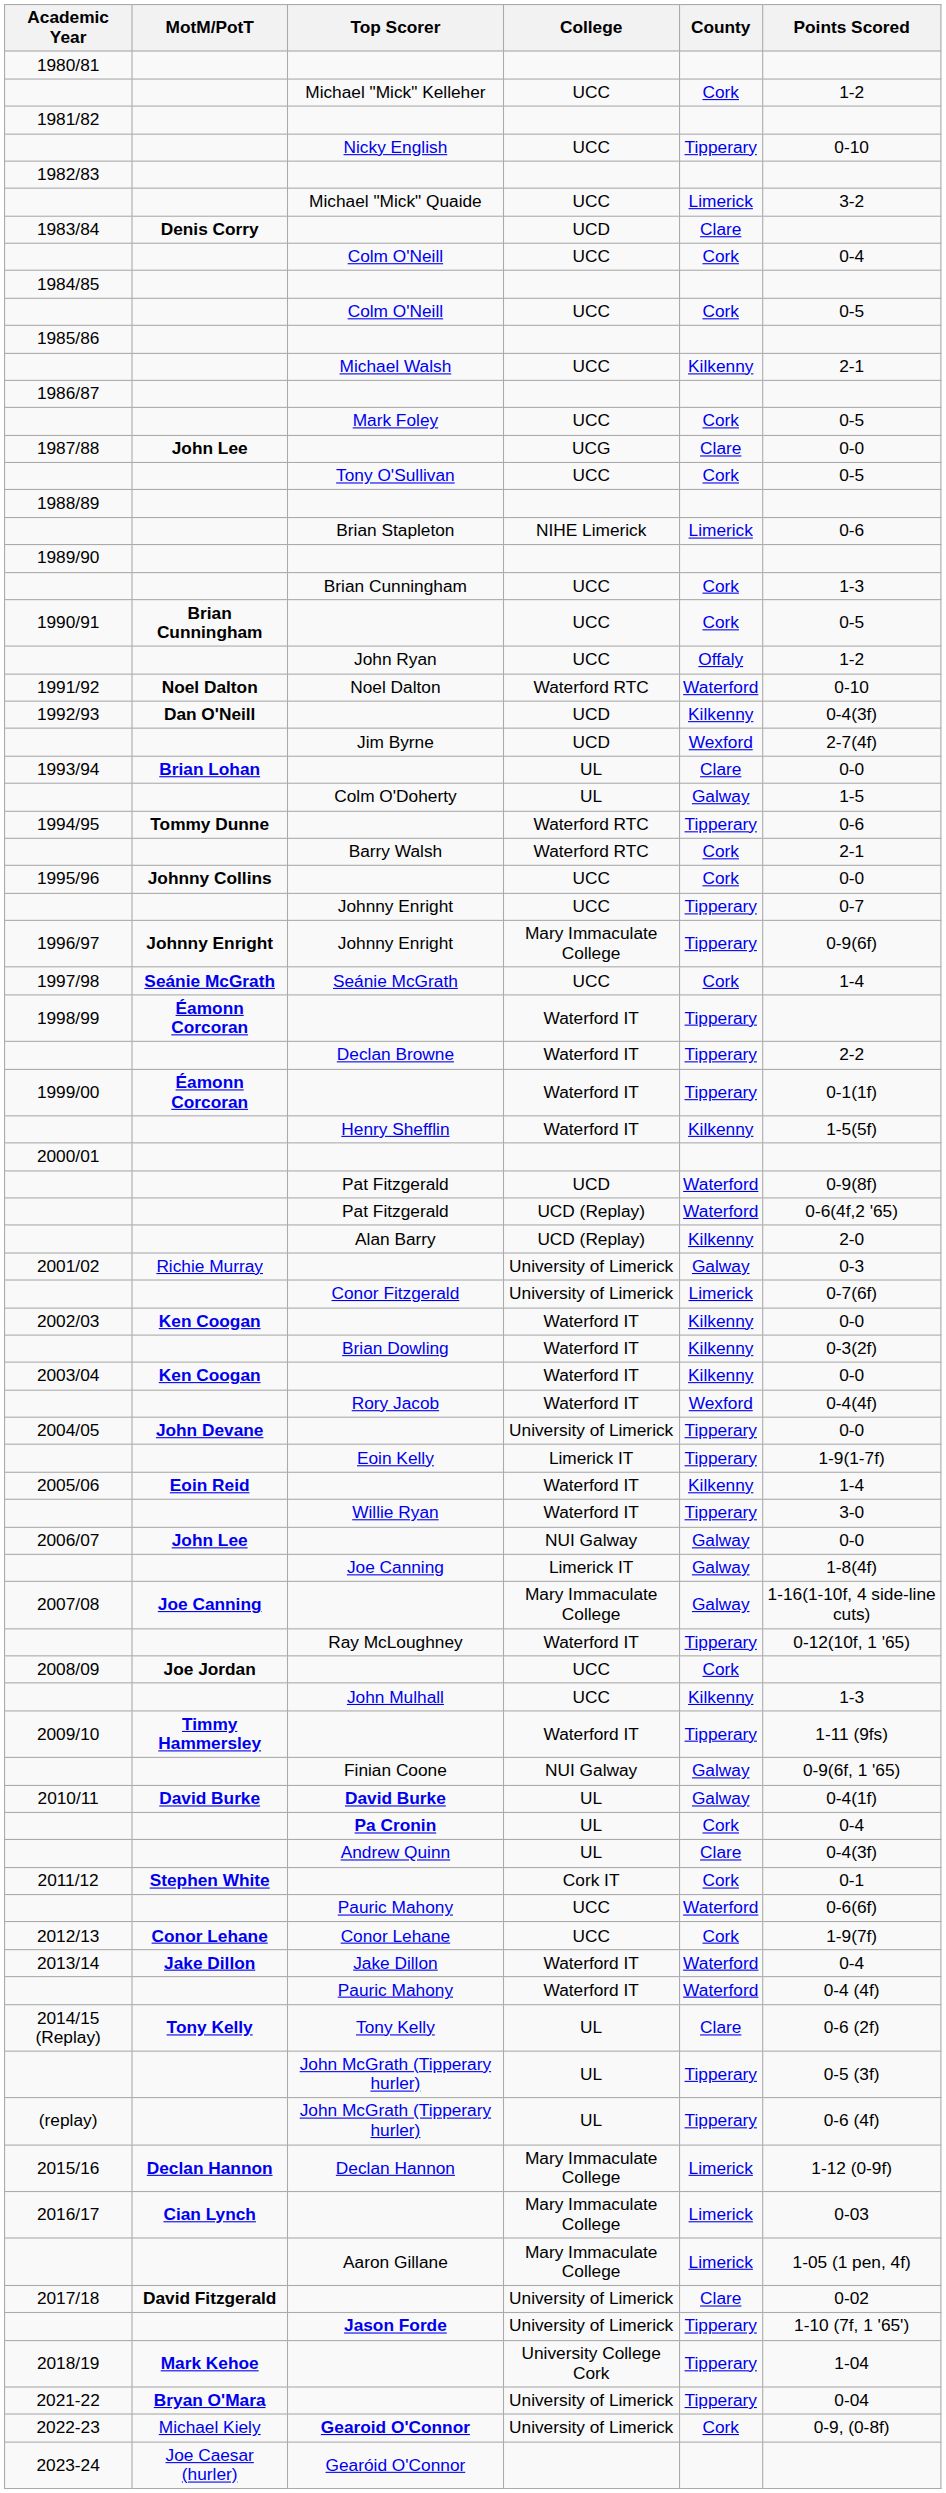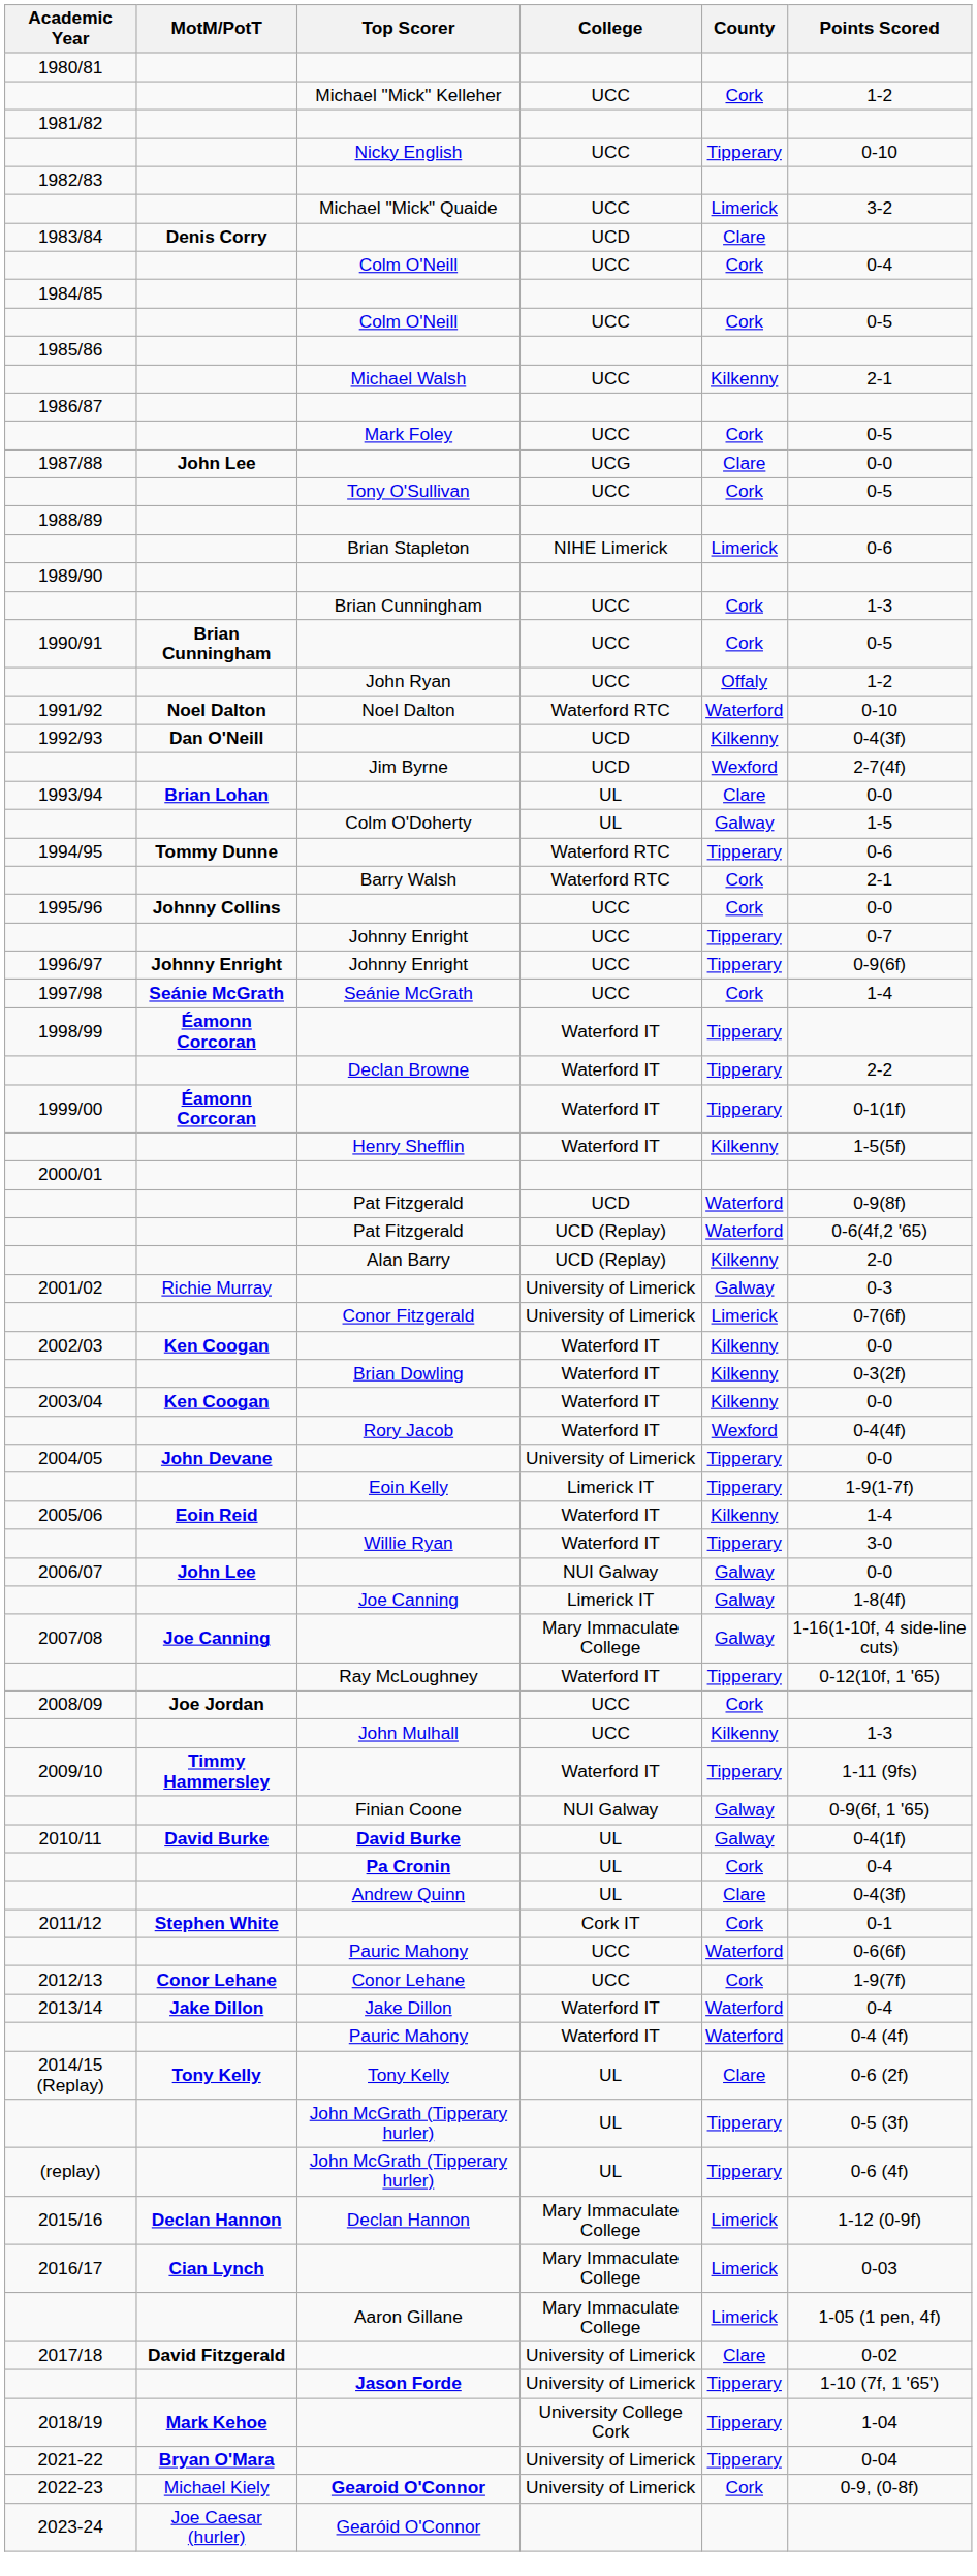 <table class="wikitable">
 <tr style="background:#efefef">
 <th>Academic Year</th>
 <th>MotM/PotT</th>
 <th>Top Scorer</th>
 <th>College</th>
 <th>County</th>
 <th>Points Scored</th>
 </tr>
 <tr align="center">
 <td>1980/81</td>
 <td></td>
 <td></td>
 <td></td>
 <td></td>
 <td></td>
 </tr>
 <tr align="center">
 <td></td>
 <td></td>
 <td>Michael "Mick" Kelleher</td>
 <td>UCC</td>
 <td><a href='#'>Cork</a></td>
 <td>1-2</td>
 </tr>
 <tr align="center">
 <td>1981/82</td>
 <td></td>
 <td></td>
 <td></td>
 <td></td>
 <td></td>
 </tr>
 <tr align="center">
 <td></td>
 <td></td>
 <td><a href='#'>Nicky English</a></td>
 <td>UCC</td>
 <td><a href='#'>Tipperary</a></td>
 <td>0-10</td>
 </tr>
 <tr align="center">
 <td>1982/83</td>
 <td></td>
 <td></td>
 <td></td>
 <td></td>
 <td></td>
 </tr>
 <tr align="center">
 <td></td>
 <td></td>
 <td>Michael "Mick" Quaide</td>
 <td>UCC</td>
 <td><a href='#'>Limerick</a></td>
 <td>3-2</td>
 </tr>
 <tr align="center">
 <td>1983/84</td>
 <td><strong>Denis Corry</strong></td>
 <td></td>
 <td>UCD</td>
 <td><a href='#'>Clare</a></td>
 <td></td>
 </tr>
 <tr align="center">
 <td></td>
 <td></td>
 <td><a href='#'>Colm O'Neill</a></td>
 <td>UCC</td>
 <td><a href='#'>Cork</a></td>
 <td>0-4</td>
 </tr>
 <tr align="center">
 <td>1984/85</td>
 <td></td>
 <td></td>
 <td></td>
 <td></td>
 <td></td>
 </tr>
 <tr align="center">
 <td></td>
 <td></td>
 <td><a href='#'>Colm O'Neill</a></td>
 <td>UCC</td>
 <td><a href='#'>Cork</a></td>
 <td>0-5</td>
 </tr>
 <tr align="center">
 <td>1985/86</td>
 <td></td>
 <td></td>
 <td></td>
 <td></td>
 <td></td>
 </tr>
 <tr align="center">
 <td></td>
 <td></td>
 <td><a href='#'>Michael Walsh</a></td>
 <td>UCC</td>
 <td><a href='#'>Kilkenny</a></td>
 <td>2-1</td>
 </tr>
 <tr align="center">
 <td>1986/87</td>
 <td></td>
 <td></td>
 <td></td>
 <td></td>
 <td></td>
 </tr>
 <tr align="center">
 <td></td>
 <td></td>
 <td><a href='#'>Mark Foley</a></td>
 <td>UCC</td>
 <td><a href='#'>Cork</a></td>
 <td>0-5</td>
 </tr>
 <tr align="center">
 <td>1987/88</td>
 <td><strong>John Lee</strong></td>
 <td></td>
 <td>UCG</td>
 <td><a href='#'>Clare</a></td>
 <td>0-0</td>
 </tr>
 <tr align="center">
 <td></td>
 <td></td>
 <td><a href='#'>Tony O'Sullivan</a></td>
 <td>UCC</td>
 <td><a href='#'>Cork</a></td>
 <td>0-5</td>
 </tr>
 <tr align="center">
 <td>1988/89</td>
 <td></td>
 <td></td>
 <td></td>
 <td></td>
 <td></td>
 </tr>
 <tr align="center">
 <td></td>
 <td></td>
 <td>Brian Stapleton</td>
 <td>NIHE Limerick</td>
 <td><a href='#'>Limerick</a></td>
 <td>0-6</td>
 </tr>
 <tr align="center">
 <td>1989/90</td>
 <td></td>
 <td></td>
 <td></td>
 <td></td>
 <td></td>
 </tr>
 <tr align="center">
 <td></td>
 <td></td>
 <td>Brian Cunningham</td>
 <td>UCC</td>
 <td><a href='#'>Cork</a></td>
 <td>1-3</td>
 </tr>
 <tr align="center">
 <td>1990/91</td>
 <td><strong>Brian Cunningham</strong></td>
 <td></td>
 <td>UCC</td>
 <td><a href='#'>Cork</a></td>
 <td>0-5</td>
 </tr>
 <tr align="center">
 <td></td>
 <td></td>
 <td>John Ryan</td>
 <td>UCC</td>
 <td><a href='#'>Offaly</a></td>
 <td>1-2</td>
 </tr>
 <tr align="center">
 <td>1991/92</td>
 <td><strong>Noel Dalton</strong></td>
 <td>Noel Dalton</td>
 <td>Waterford RTC</td>
 <td><a href='#'>Waterford</a></td>
 <td>0-10</td>
 </tr>
 <tr align="center">
 <td>1992/93</td>
 <td><strong>Dan O'Neill</strong></td>
 <td></td>
 <td>UCD</td>
 <td><a href='#'>Kilkenny</a></td>
 <td>0-4(3f)</td>
 </tr>
 <tr align="center">
 <td></td>
 <td></td>
 <td>Jim Byrne</td>
 <td>UCD</td>
 <td><a href='#'>Wexford</a></td>
 <td>2-7(4f)</td>
 </tr>
 <tr align="center">
 <td>1993/94</td>
 <td><strong><a href='#'>Brian Lohan</a></strong></td>
 <td></td>
 <td>UL</td>
 <td><a href='#'>Clare</a></td>
 <td>0-0</td>
 </tr>
 <tr align="center">
 <td></td>
 <td></td>
 <td>Colm O'Doherty</td>
 <td>UL</td>
 <td><a href='#'>Galway</a></td>
 <td>1-5</td>
 </tr>
 <tr align="center">
 <td>1994/95</td>
 <td><strong>Tommy Dunne</strong></td>
 <td></td>
 <td>Waterford RTC</td>
 <td><a href='#'>Tipperary</a></td>
 <td>0-6</td>
 </tr>
 <tr align="center">
 <td></td>
 <td></td>
 <td>Barry Walsh</td>
 <td>Waterford RTC</td>
 <td><a href='#'>Cork</a></td>
 <td>2-1</td>
 </tr>
 <tr align="center">
 <td>1995/96</td>
 <td><strong>Johnny Collins</strong></td>
 <td></td>
 <td>UCC</td>
 <td><a href='#'>Cork</a></td>
 <td>0-0</td>
 </tr>
 <tr align="center">
 <td></td>
 <td></td>
 <td>Johnny Enright</td>
 <td>UCC</td>
 <td><a href='#'>Tipperary</a></td>
 <td>0-7</td>
 </tr>
 <tr align="center">
 <td>1996/97</td>
 <td><strong>Johnny Enright</strong></td>
 <td>Johnny Enright</td>
-<td>Mary Immaculate College</td>
+<td>UCC</td>
 <td><a href='#'>Tipperary</a></td>
 <td>0-9(6f)</td>
 </tr>
 <tr align="center">
 <td>1997/98</td>
 <td><strong><a href='#'>Seánie McGrath</a></strong></td>
 <td><a href='#'>Seánie McGrath</a></td>
 <td>UCC</td>
 <td><a href='#'>Cork</a></td>
 <td>1-4</td>
 </tr>
 <tr align="center">
 <td>1998/99</td>
 <td><strong><a href='#'>Éamonn Corcoran</a></strong></td>
 <td></td>
 <td>Waterford IT</td>
 <td><a href='#'>Tipperary</a></td>
 <td></td>
 </tr>
 <tr align="center">
 <td></td>
 <td></td>
 <td><a href='#'>Declan Browne</a></td>
 <td>Waterford IT</td>
 <td><a href='#'>Tipperary</a></td>
 <td>2-2</td>
 </tr>
 <tr align="center">
 <td>1999/00</td>
 <td><strong><a href='#'>Éamonn Corcoran</a></strong></td>
 <td></td>
 <td>Waterford IT</td>
 <td><a href='#'>Tipperary</a></td>
 <td>0-1(1f)</td>
 </tr>
 <tr align="center">
 <td></td>
 <td></td>
 <td><a href='#'>Henry Shefflin</a></td>
 <td>Waterford IT</td>
 <td><a href='#'>Kilkenny</a></td>
 <td>1-5(5f)</td>
 </tr>
 <tr align="center">
 <td>2000/01</td>
 <td></td>
 <td></td>
 <td></td>
 <td></td>
 <td></td>
 </tr>
 <tr align="center">
 <td></td>
 <td></td>
 <td>Pat Fitzgerald</td>
 <td>UCD</td>
 <td><a href='#'>Waterford</a></td>
 <td>0-9(8f)</td>
 </tr>
 <tr align="center">
 <td></td>
 <td></td>
 <td>Pat Fitzgerald</td>
 <td>UCD (Replay)</td>
 <td><a href='#'>Waterford</a></td>
 <td>0-6(4f,2 '65)</td>
 </tr>
 <tr align="center">
 <td></td>
 <td></td>
 <td>Alan Barry</td>
 <td>UCD (Replay)</td>
 <td><a href='#'>Kilkenny</a></td>
 <td>2-0</td>
 </tr>
 <tr align="center">
 <td>2001/02</td>
 <td><a href='#'>Richie Murray</a></td>
 <td></td>
 <td>University of Limerick</td>
 <td><a href='#'>Galway</a></td>
 <td>0-3</td>
 </tr>
 <tr align="center">
 <td></td>
 <td></td>
 <td><a href='#'>Conor Fitzgerald</a></td>
 <td>University of Limerick</td>
 <td><a href='#'>Limerick</a></td>
 <td>0-7(6f)</td>
 </tr>
 <tr align="center">
 <td>2002/03</td>
 <td><strong><a href='#'>Ken Coogan</a></strong></td>
 <td></td>
 <td>Waterford IT</td>
 <td><a href='#'>Kilkenny</a></td>
 <td>0-0</td>
 </tr>
 <tr align="center">
 <td></td>
 <td></td>
 <td><a href='#'>Brian Dowling</a></td>
 <td>Waterford IT</td>
 <td><a href='#'>Kilkenny</a></td>
 <td>0-3(2f)</td>
 </tr>
 <tr align="center">
 <td>2003/04</td>
 <td><strong><a href='#'>Ken Coogan</a></strong></td>
 <td></td>
 <td>Waterford IT</td>
 <td><a href='#'>Kilkenny</a></td>
 <td>0-0</td>
 </tr>
 <tr align="center">
 <td></td>
 <td></td>
 <td><a href='#'>Rory Jacob</a></td>
 <td>Waterford IT</td>
 <td><a href='#'>Wexford</a></td>
 <td>0-4(4f)</td>
 </tr>
 <tr align="center">
 <td>2004/05</td>
 <td><strong><a href='#'>John Devane</a></strong></td>
 <td></td>
 <td>University of Limerick</td>
 <td><a href='#'>Tipperary</a></td>
 <td>0-0</td>
 </tr>
 <tr align="center">
 <td></td>
 <td></td>
 <td><a href='#'>Eoin Kelly</a></td>
 <td>Limerick IT</td>
 <td><a href='#'>Tipperary</a></td>
 <td>1-9(1-7f)</td>
 </tr>
 <tr align="center">
 <td>2005/06</td>
 <td><strong><a href='#'>Eoin Reid</a></strong></td>
 <td></td>
 <td>Waterford IT</td>
 <td><a href='#'>Kilkenny</a></td>
 <td>1-4</td>
 </tr>
 <tr align="center">
 <td></td>
 <td></td>
 <td><a href='#'>Willie Ryan</a></td>
 <td>Waterford IT</td>
 <td><a href='#'>Tipperary</a></td>
 <td>3-0</td>
 </tr>
 <tr align="center">
 <td>2006/07</td>
 <td><strong><a href='#'>John Lee</a></strong></td>
 <td></td>
 <td>NUI Galway</td>
 <td><a href='#'>Galway</a></td>
 <td>0-0</td>
 </tr>
 <tr align="center">
 <td></td>
 <td></td>
 <td><a href='#'>Joe Canning</a></td>
 <td>Limerick IT</td>
 <td><a href='#'>Galway</a></td>
 <td>1-8(4f)</td>
 </tr>
 <tr align="center">
 <td>2007/08</td>
 <td><strong><a href='#'>Joe Canning</a></strong></td>
 <td></td>
 <td>Mary Immaculate College</td>
 <td><a href='#'>Galway</a></td>
 <td>1-16(1-10f, 4 side-line cuts)</td>
 </tr>
 <tr align="center">
 <td></td>
 <td></td>
 <td>Ray McLoughney</td>
 <td>Waterford IT</td>
 <td><a href='#'>Tipperary</a></td>
 <td>0-12(10f, 1 '65)</td>
 </tr>
 <tr align="center">
 <td>2008/09</td>
 <td><strong>Joe Jordan</strong></td>
 <td></td>
 <td>UCC</td>
 <td><a href='#'>Cork</a></td>
 <td></td>
 </tr>
 <tr align="center">
 <td></td>
 <td></td>
 <td><a href='#'>John Mulhall</a></td>
 <td>UCC</td>
 <td><a href='#'>Kilkenny</a></td>
 <td>1-3</td>
 </tr>
 <tr align="center">
 <td>2009/10</td>
 <td><strong><a href='#'>Timmy Hammersley</a></strong></td>
 <td></td>
 <td>Waterford IT</td>
 <td><a href='#'>Tipperary</a></td>
 <td>1-11 (9fs)</td>
 </tr>
 <tr align="center">
 <td></td>
 <td></td>
 <td>Finian Coone</td>
 <td>NUI Galway</td>
 <td><a href='#'>Galway</a></td>
 <td>0-9(6f, 1 '65)</td>
 </tr>
 <tr align="center">
 <td>2010/11</td>
 <td><strong><a href='#'>David Burke</a></strong></td>
 <td><strong><a href='#'>David Burke</a></strong></td>
 <td>UL</td>
 <td><a href='#'>Galway</a></td>
 <td>0-4(1f)</td>
 </tr>
 <tr align="center">
 <td></td>
 <td></td>
 <td><strong><a href='#'>Pa Cronin</a></strong></td>
 <td>UL</td>
 <td><a href='#'>Cork</a></td>
 <td>0-4</td>
 </tr>
 <tr align="center">
 <td></td>
 <td></td>
 <td><a href='#'>Andrew Quinn</a></td>
 <td>UL</td>
 <td><a href='#'>Clare</a></td>
 <td>0-4(3f)</td>
 </tr>
 <tr align="center">
 <td>2011/12</td>
 <td><strong><a href='#'>Stephen White</a></strong></td>
 <td></td>
 <td>Cork IT</td>
 <td><a href='#'>Cork</a></td>
 <td>0-1</td>
 </tr>
 <tr align="center">
 <td></td>
 <td></td>
 <td><a href='#'>Pauric Mahony</a></td>
 <td>UCC</td>
 <td><a href='#'>Waterford</a></td>
 <td>0-6(6f)</td>
 </tr>
 <tr align="center">
 <td>2012/13</td>
 <td><strong><a href='#'>Conor Lehane</a></strong></td>
 <td><a href='#'>Conor Lehane</a></td>
 <td>UCC</td>
 <td><a href='#'>Cork</a></td>
 <td>1-9(7f)</td>
 </tr>
 <tr align="center">
 <td>2013/14</td>
 <td><strong><a href='#'>Jake Dillon</a></strong></td>
 <td><a href='#'>Jake Dillon</a></td>
 <td>Waterford IT</td>
 <td><a href='#'>Waterford</a></td>
 <td>0-4</td>
 </tr>
 <tr align="center">
 <td></td>
 <td></td>
 <td><a href='#'>Pauric Mahony</a></td>
 <td>Waterford IT</td>
 <td><a href='#'>Waterford</a></td>
 <td>0-4 (4f)</td>
 </tr>
 <tr align="center">
 <td>2014/15 (Replay)</td>
 <td><strong><a href='#'>Tony Kelly</a></strong></td>
 <td><a href='#'>Tony Kelly</a></td>
 <td>UL</td>
 <td><a href='#'>Clare</a></td>
 <td>0-6 (2f)</td>
 </tr>
 <tr align="center">
 <td></td>
 <td></td>
 <td><a href='#'>John McGrath (Tipperary hurler)</a></td>
 <td>UL</td>
 <td><a href='#'>Tipperary</a></td>
 <td>0-5 (3f)</td>
 </tr>
 <tr align="center">
 <td>(replay)</td>
 <td></td>
 <td><a href='#'>John McGrath (Tipperary hurler)</a></td>
 <td>UL</td>
 <td><a href='#'>Tipperary</a></td>
 <td>0-6 (4f)</td>
 </tr>
 <tr align="center">
 <td>2015/16</td>
 <td><strong><a href='#'>Declan Hannon</a></strong></td>
 <td><a href='#'>Declan Hannon</a></td>
 <td>Mary Immaculate College</td>
 <td><a href='#'>Limerick</a></td>
 <td>1-12 (0-9f)</td>
 </tr>
 <tr align="center">
 <td>2016/17</td>
 <td><strong><a href='#'>Cian Lynch</a></strong></td>
 <td></td>
 <td>Mary Immaculate College</td>
 <td><a href='#'>Limerick</a></td>
 <td>0-03</td>
 </tr>
 <tr align="center">
 <td></td>
 <td></td>
 <td>Aaron Gillane</td>
 <td>Mary Immaculate College</td>
 <td><a href='#'>Limerick</a></td>
 <td>1-05 (1 pen, 4f)</td>
 </tr>
 <tr align="center">
 <td>2017/18</td>
 <td><strong>David Fitzgerald</strong></td>
 <td></td>
 <td>University of Limerick</td>
 <td><a href='#'>Clare</a></td>
 <td>0-02</td>
 </tr>
 <tr align="center">
 <td></td>
 <td></td>
 <td><strong><a href='#'>Jason Forde</a></strong></td>
 <td>University of Limerick</td>
 <td><a href='#'>Tipperary</a></td>
 <td>1-10 (7f, 1 '65')</td>
 </tr>
 <tr align="center">
 <td>2018/19</td>
 <td><strong><a href='#'>Mark Kehoe</a></strong></td>
 <td></td>
 <td>University College Cork</td>
 <td><a href='#'>Tipperary</a></td>
 <td>1-04</td>
 </tr>
 <tr align="center">
 <td>2021-22</td>
 <td><strong><a href='#'>Bryan O'Mara</a></strong></td>
 <td></td>
 <td>University of Limerick</td>
 <td><a href='#'>Tipperary</a></td>
 <td>0-04</td>
 </tr>
 <tr align="center">
 <td>2022-23</td>
 <td><a href='#'>Michael Kiely</a></td>
 <td><strong><a href='#'>Gearoid O'Connor</a></strong></td>
 <td>University of Limerick</td>
 <td><a href='#'>Cork</a></td>
 <td>0-9, (0-8f)</td>
 </tr>
 <tr align="center">
 <td>2023-24</td>
 <td><a href='#'>Joe Caesar (hurler)</a></td>
 <td><a href='#'>Gearóid O'Connor</a></td>
 <td></td>
 <td></td>
 <td></td>
 </tr>
 </table>
